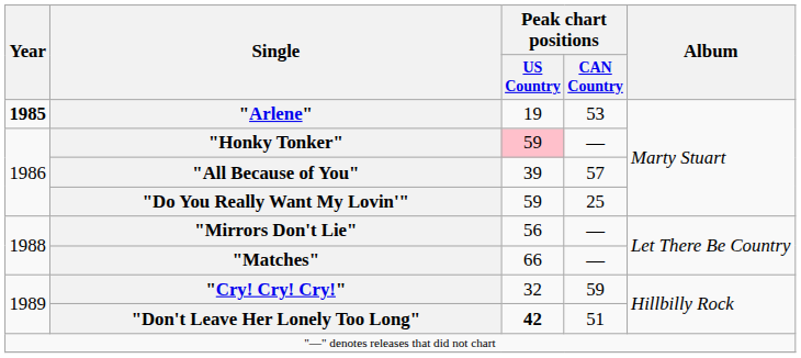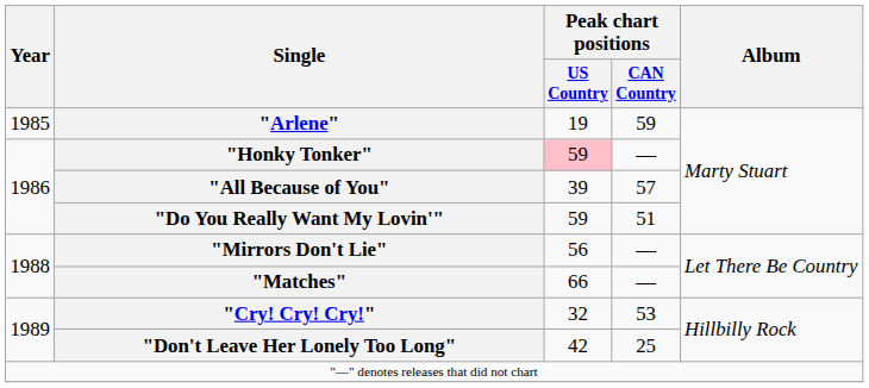 <table class="wikitable plainrowheaders" style="text-align:center">
 <tr>
 <th rowspan="2">Year</th>
 <th rowspan="2" style="width:24em;">Single</th>
 <th colspan="2">Peak chart<br>positions</th>
 <th rowspan="2">Album</th>
 </tr>
 <tr style="font-size:smaller;">
 <th width="45"><a href='#'>US Country</a><br></th>
 <th width="45"><a href='#'>CAN Country</a></th>
 </tr>
 <tr>
-<td><strong>1985</strong></td>
+<td>1985</td>
 <th scope="row">"<a href='#'>Arlene</a>"</th>
 <td>19</td>
-<td>53</td>
+<td>59</td>
 <td align="left" rowspan="4"><em>Marty Stuart</em></td>
 </tr>
 <tr>
 <td rowspan="3">1986</td>
 <th scope="row">"Honky Tonker"</th>
 <td style="background: pink;">59</td>
 <td>—</td>
 </tr>
 <tr>
 <th scope="row">"All Because of You"</th>
 <td>39</td>
 <td>57</td>
 </tr>
 <tr>
 <th scope="row">"Do You Really Want My Lovin'"</th>
 <td>59</td>
-<td>25</td>
+<td>51</td>
 </tr>
 <tr>
 <td rowspan="2">1988</td>
 <th scope="row">"Mirrors Don't Lie"</th>
 <td>56</td>
 <td>—</td>
 <td align="left" rowspan="2"><em>Let There Be Country</em></td>
 </tr>
 <tr>
 <th scope="row">"Matches"</th>
 <td>66</td>
 <td>—</td>
 </tr>
 <tr>
 <td rowspan="2">1989</td>
 <th scope="row">"<a href='#'>Cry! Cry! Cry!</a>"</th>
 <td>32</td>
-<td>59</td>
+<td>53</td>
 <td align="left" rowspan="2"><em>Hillbilly Rock</em></td>
 </tr>
 <tr>
 <th scope="row">"Don't Leave Her Lonely Too Long"</th>
-<td><strong>42</strong></td>
-<td>51</td>
+<td>42</td>
+<td>25</td>
 </tr>
 <tr>
 <td colspan="5" style="font-size: 8pt">"—" denotes releases that did not chart</td>
 </tr>
 <tr>
 </tr>
 </table>
